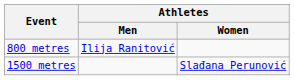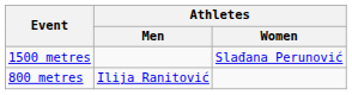 <table class=wikitable style="font-size:90%">
 <tr>
 <th rowspan=2>Event</th>
 <th colspan=2>Athletes</th>
 </tr>
 <tr>
 <th>Men</th>
 <th>Women</th>
 </tr>
 <tr>
+<td><a href='#'>1500 metres</a></td>
+<td></td>
+<td><a href='#'>Slađana Perunović</a></td>
+</tr>
+<tr>
 <td><a href='#'>800 metres</a></td>
 <td><a href='#'>Ilija Ranitović</a></td>
 <td></td>
 </tr>
-<tr>
-<td><a href='#'>1500 metres</a></td>
-<td></td>
-<td><a href='#'>Slađana Perunović</a></td>
-</tr>
 </table>
